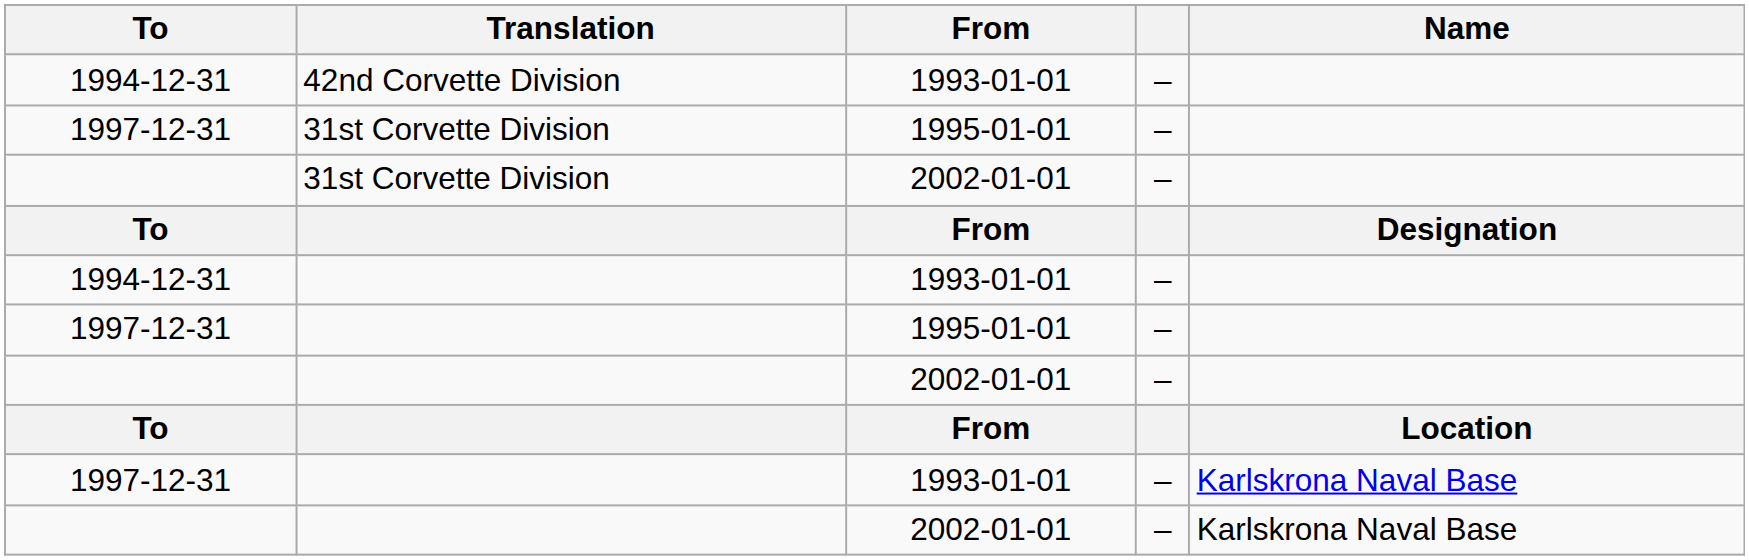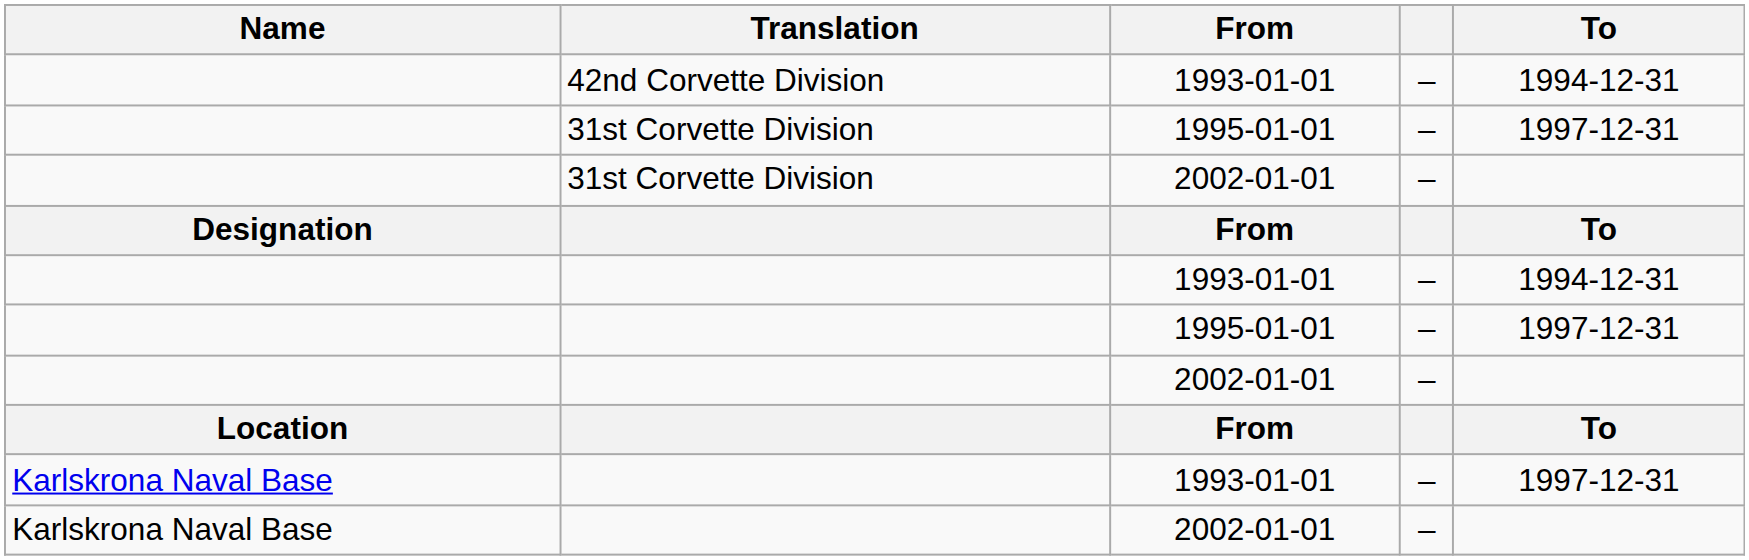 <table class="wikitable" style="width:100%;">
 <tr>
-<th>To</th>
+<th>Name</th>
 <th>Translation</th>
 <th>From</th>
 <th></th>
-<th>Name</th>
+<th>To</th>
 </tr>
 <tr>
-<td style="text-align:center;">1994-12-31</td>
+<td></td>
 <td>42nd Corvette Division</td>
 <td style="text-align:center;">1993-01-01</td>
 <td style="text-align:center;">–</td>
-<td></td>
+<td style="text-align:center;">1994-12-31</td>
 </tr>
 <tr>
-<td style="text-align:center;">1997-12-31</td>
+<td></td>
 <td>31st Corvette Division</td>
 <td style="text-align:center;">1995-01-01</td>
 <td style="text-align:center;">–</td>
-<td></td>
+<td style="text-align:center;">1997-12-31</td>
 </tr>
 <tr>
 <td></td>
 <td>31st Corvette Division</td>
 <td style="text-align:center;">2002-01-01</td>
 <td style="text-align:center;">–</td>
 <td></td>
 </tr>
 <tr>
-<th>To</th>
+<th>Designation</th>
 <th></th>
 <th>From</th>
 <th></th>
-<th>Designation</th>
+<th>To</th>
 </tr>
 <tr>
-<td style="text-align:center;">1994-12-31</td>
+<td></td>
 <td></td>
 <td style="text-align:center;">1993-01-01</td>
 <td style="text-align:center;">–</td>
-<td></td>
+<td style="text-align:center;">1994-12-31</td>
 </tr>
 <tr>
-<td style="text-align:center;">1997-12-31</td>
+<td></td>
 <td></td>
 <td style="text-align:center;">1995-01-01</td>
 <td style="text-align:center;">–</td>
-<td></td>
+<td style="text-align:center;">1997-12-31</td>
 </tr>
 <tr>
 <td></td>
 <td></td>
 <td style="text-align:center;">2002-01-01</td>
 <td style="text-align:center;">–</td>
 <td></td>
 </tr>
 <tr>
-<th>To</th>
+<th>Location</th>
 <th></th>
 <th>From</th>
 <th></th>
-<th>Location</th>
+<th>To</th>
 </tr>
 <tr>
-<td style="text-align:center;">1997-12-31</td>
+<td><a href='#'>Karlskrona Naval Base</a></td>
 <td></td>
 <td style="text-align:center;">1993-01-01</td>
 <td style="text-align:center;">–</td>
-<td><a href='#'>Karlskrona Naval Base</a></td>
+<td style="text-align:center;">1997-12-31</td>
 </tr>
 <tr>
-<td></td>
+<td>Karlskrona Naval Base</td>
 <td></td>
 <td style="text-align:center;">2002-01-01</td>
 <td style="text-align:center;">–</td>
-<td>Karlskrona Naval Base</td>
+<td></td>
 </tr>
 </table>
